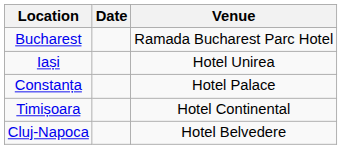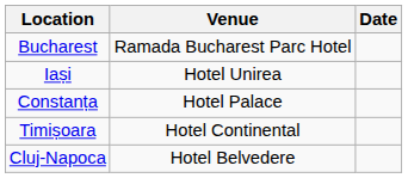 <table class="wikitable" style="text-align:center">
 <tr>
 <th>Location</th>
+<th>Venue</th>
 <th>Date</th>
-<th>Venue</th>
 </tr>
 <tr>
 <td><a href='#'>Bucharest</a></td>
+<td>Ramada Bucharest Parc Hotel</td>
 <td></td>
-<td>Ramada Bucharest Parc Hotel</td>
 </tr>
 <tr>
 <td><a href='#'>Iași</a></td>
+<td>Hotel Unirea</td>
 <td></td>
-<td>Hotel Unirea</td>
 </tr>
 <tr>
 <td><a href='#'>Constanța</a></td>
+<td>Hotel Palace</td>
 <td></td>
-<td>Hotel Palace</td>
 </tr>
 <tr>
 <td><a href='#'>Timișoara</a></td>
+<td>Hotel Continental</td>
 <td></td>
-<td>Hotel Continental</td>
 </tr>
 <tr>
 <td><a href='#'>Cluj-Napoca</a></td>
+<td>Hotel Belvedere</td>
 <td></td>
-<td>Hotel Belvedere</td>
 </tr>
 </table>
